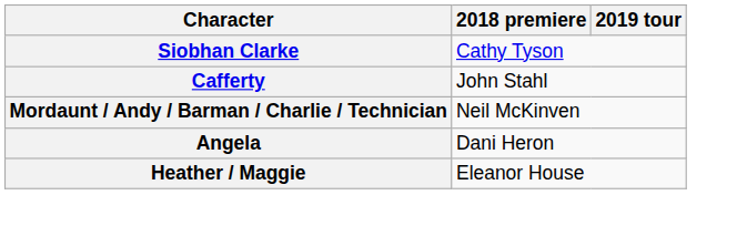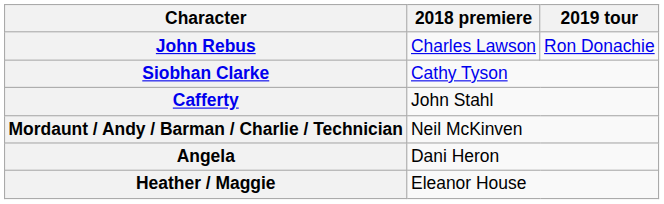 <table class="wikitable">
 <tr>
 <th>Character</th>
 <th>2018 premiere</th>
 <th>2019 tour</th>
+</tr>
+<tr>
+<th><a href='#'>John Rebus</a></th>
+<td><a href='#'>Charles Lawson</a></td>
+<td><a href='#'>Ron Donachie</a></td>
 </tr>
 <tr>
 <th><a href='#'>Siobhan Clarke</a></th>
 <td colspan="2"><a href='#'>Cathy Tyson</a></td>
 </tr>
 <tr>
 <th><a href='#'>Cafferty</a></th>
 <td colspan="2">John Stahl</td>
 </tr>
 <tr>
 <th>Mordaunt / Andy / Barman / Charlie / Technician</th>
 <td colspan="2">Neil McKinven</td>
 </tr>
 <tr>
 <th>Angela</th>
 <td colspan="2">Dani Heron</td>
 </tr>
 <tr>
 <th>Heather / Maggie</th>
 <td colspan="2">Eleanor House</td>
 </tr>
 </table>
